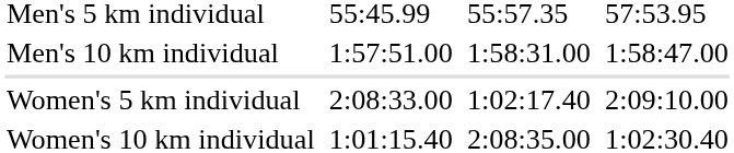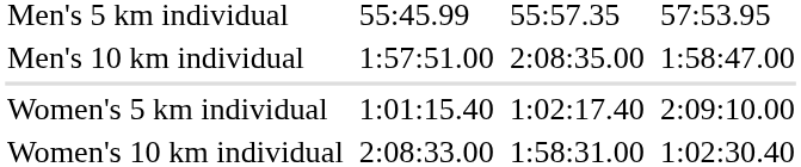 <table>
 <tr>
 <td>Men's 5 km individual</td>
 <td></td>
 <td>55:45.99</td>
 <td></td>
 <td>55:57.35</td>
 <td></td>
 <td>57:53.95</td>
 </tr>
 <tr>
 <td>Men's 10 km individual</td>
 <td></td>
 <td>1:57:51.00</td>
 <td></td>
-<td>1:58:31.00</td>
+<td>2:08:35.00</td>
 <td></td>
 <td>1:58:47.00</td>
 </tr>
 <tr bgcolor=#DDDDDD>
 <td colspan=7></td>
 </tr>
 <tr>
 <td>Women's 5 km individual</td>
 <td></td>
-<td>2:08:33.00</td>
+<td>1:01:15.40</td>
 <td></td>
 <td>1:02:17.40</td>
 <td></td>
 <td>2:09:10.00</td>
 </tr>
 <tr>
 <td>Women's 10 km individual</td>
 <td></td>
-<td>1:01:15.40</td>
+<td>2:08:33.00</td>
 <td></td>
-<td>2:08:35.00</td>
+<td>1:58:31.00</td>
 <td></td>
 <td>1:02:30.40</td>
 </tr>
 </table>
